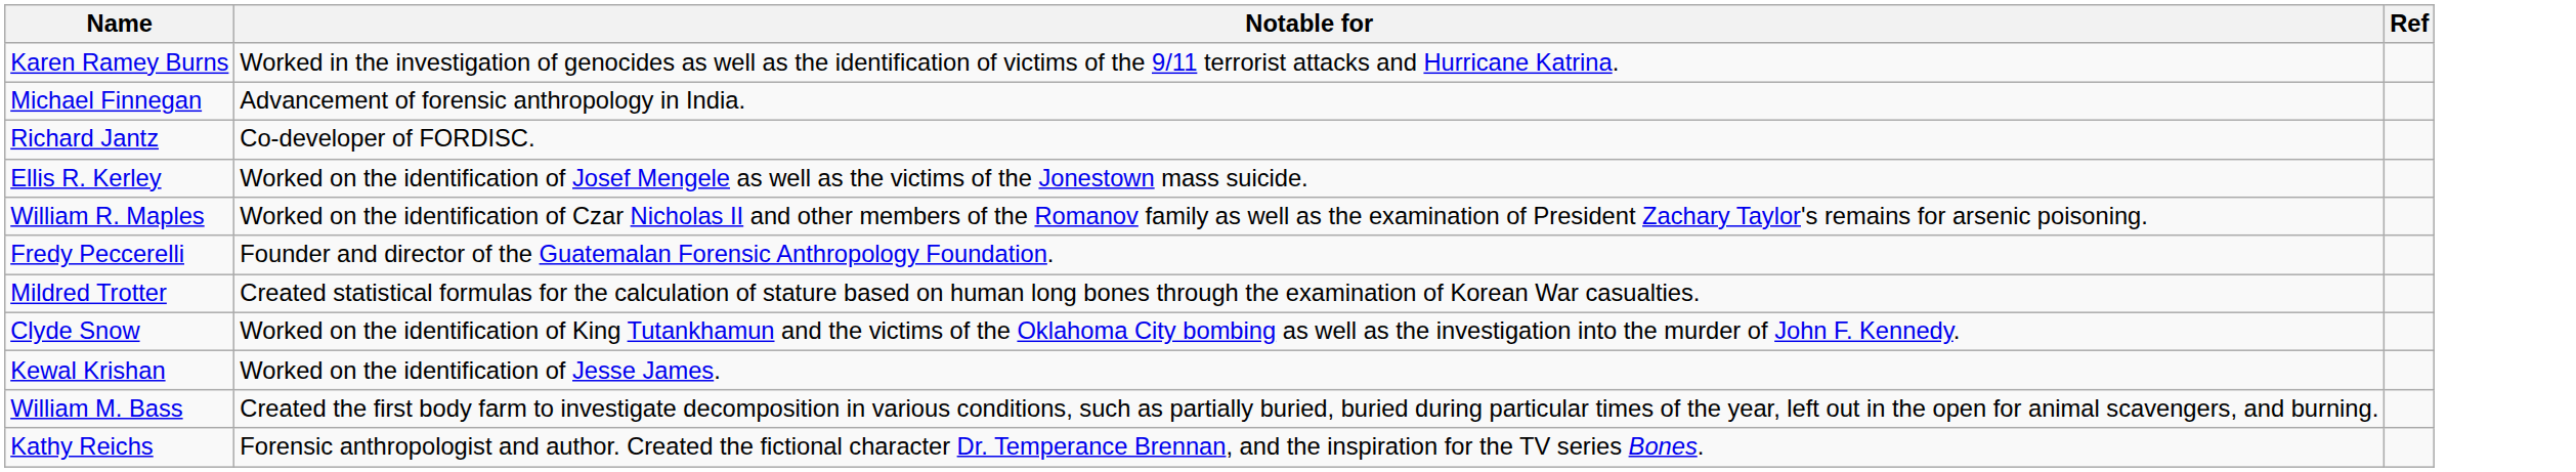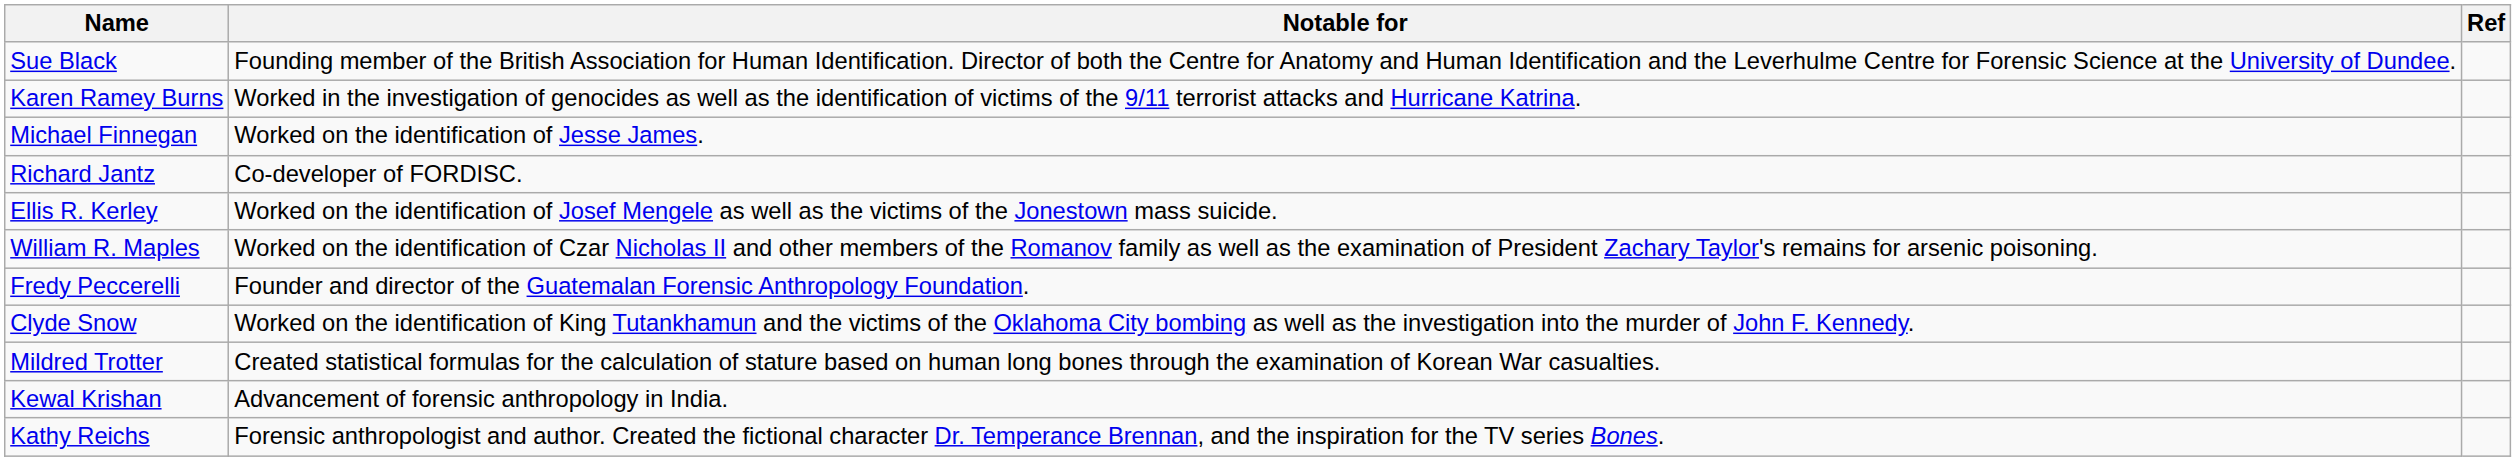 <table class="wikitable">
 <tr>
 <th>Name</th>
 <th>Notable for</th>
 <th>Ref</th>
+</tr>
+<tr>
+<td><a href='#'>Sue Black</a></td>
+<td>Founding member of the British Association for Human Identification. Director of both the Centre for Anatomy and Human Identification and the Leverhulme Centre for Forensic Science at the <a href='#'>University of Dundee</a>.</td>
+<td></td>
 </tr>
 <tr>
 <td><a href='#'>Karen Ramey Burns</a></td>
 <td>Worked in the investigation of genocides as well as the identification of victims of the <a href='#'>9/11</a> terrorist attacks and <a href='#'>Hurricane Katrina</a>.</td>
 <td></td>
 </tr>
 <tr>
 <td><a href='#'>Michael Finnegan</a></td>
-<td>Advancement of forensic anthropology in India.</td>
+<td>Worked on the identification of <a href='#'>Jesse James</a>.</td>
 <td></td>
 </tr>
 <tr>
 <td><a href='#'>Richard Jantz</a></td>
 <td>Co-developer of FORDISC.</td>
 <td></td>
 </tr>
 <tr>
 <td><a href='#'>Ellis R. Kerley</a></td>
 <td>Worked on the identification of <a href='#'>Josef Mengele</a> as well as the victims of the <a href='#'>Jonestown</a> mass suicide.</td>
 <td></td>
 </tr>
 <tr>
 <td><a href='#'>William R. Maples</a></td>
 <td>Worked on the identification of Czar <a href='#'>Nicholas II</a> and other members of the <a href='#'>Romanov</a> family as well as the examination of President <a href='#'>Zachary Taylor</a>'s remains for arsenic poisoning.</td>
 <td></td>
 </tr>
 <tr>
 <td><a href='#'>Fredy Peccerelli</a></td>
 <td>Founder and director of the <a href='#'>Guatemalan Forensic Anthropology Foundation</a>.</td>
 <td></td>
 </tr>
 <tr>
+<td><a href='#'>Clyde Snow</a></td>
+<td>Worked on the identification of King <a href='#'>Tutankhamun</a> and the victims of the <a href='#'>Oklahoma City bombing</a> as well as the investigation into the murder of <a href='#'>John F. Kennedy</a>.</td>
+<td></td>
+</tr>
+<tr>
 <td><a href='#'>Mildred Trotter</a></td>
 <td>Created statistical formulas for the calculation of stature based on human long bones through the examination of Korean War casualties.</td>
 <td></td>
 </tr>
 <tr>
-<td><a href='#'>Clyde Snow</a></td>
-<td>Worked on the identification of King <a href='#'>Tutankhamun</a> and the victims of the <a href='#'>Oklahoma City bombing</a> as well as the investigation into the murder of <a href='#'>John F. Kennedy</a>.</td>
-<td></td>
-</tr>
-<tr>
 <td><a href='#'>Kewal Krishan</a></td>
-<td>Worked on the identification of <a href='#'>Jesse James</a>.</td>
-<td></td>
-</tr>
-<tr>
-<td><a href='#'>William M. Bass</a></td>
-<td>Created the first body farm to investigate decomposition in various conditions, such as partially buried, buried during particular times of the year, left out in the open for animal scavengers, and burning.</td>
+<td>Advancement of forensic anthropology in India.</td>
 <td></td>
 </tr>
 <tr>
 <td><a href='#'>Kathy Reichs</a></td>
 <td>Forensic anthropologist and author. Created the fictional character <a href='#'>Dr. Temperance Brennan</a>, and the inspiration for the TV series <a href='#'><em>Bones</em></a>.</td>
 <td></td>
 </tr>
 </table>
